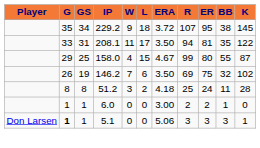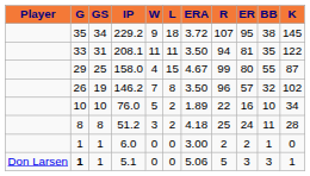 <table class="wikitable sortable">
 <tr>
 <th style="background:#f47937; color:#000080">Player</th>
 <th style="background:#f47937; color:#000080">G</th>
 <th style="background:#f47937; color:#000080">GS</th>
 <th style="background:#f47937; color:#000080">IP</th>
 <th style="background:#f47937; color:#000080">W</th>
 <th style="background:#f47937; color:#000080">L</th>
 <th style="background:#f47937; color:#000080">ERA</th>
 <th style="background:#f47937; color:#000080">R</th>
 <th style="background:#f47937; color:#000080">ER</th>
 <th style="background:#f47937; color:#000080">BB</th>
 <th style="background:#f47937; color:#000080">K</th>
 </tr>
 <tr align="center">
 <td></td>
 <td>35</td>
 <td>34</td>
 <td>229.2</td>
 <td>9</td>
 <td>18</td>
 <td>3.72</td>
 <td>107</td>
 <td>95</td>
 <td>38</td>
 <td>145</td>
 </tr>
 <tr align="center">
 <td></td>
 <td>33</td>
 <td>31</td>
 <td>208.1</td>
 <td>11</td>
-<td>17</td>
+<td>11</td>
 <td>3.50</td>
 <td>94</td>
 <td>81</td>
 <td>35</td>
 <td>122</td>
 </tr>
 <tr align="center">
 <td></td>
 <td>29</td>
 <td>25</td>
 <td>158.0</td>
 <td>4</td>
 <td>15</td>
 <td>4.67</td>
 <td>99</td>
 <td>80</td>
 <td>55</td>
 <td>87</td>
 </tr>
 <tr align="center">
 <td></td>
 <td>26</td>
 <td>19</td>
 <td>146.2</td>
 <td>7</td>
-<td>6</td>
+<td>8</td>
 <td>3.50</td>
-<td>69</td>
-<td>75</td>
+<td>96</td>
+<td>57</td>
 <td>32</td>
 <td>102</td>
+</tr>
+<tr align="center">
+<td></td>
+<td>10</td>
+<td>10</td>
+<td>76.0</td>
+<td>5</td>
+<td>2</td>
+<td>1.89</td>
+<td>22</td>
+<td>16</td>
+<td>10</td>
+<td>34</td>
 </tr>
 <tr align="center">
 <td></td>
 <td>8</td>
 <td>8</td>
 <td>51.2</td>
 <td>3</td>
 <td>2</td>
 <td>4.18</td>
 <td>25</td>
 <td>24</td>
 <td>11</td>
 <td>28</td>
 </tr>
 <tr align="center">
 <td></td>
 <td>1</td>
 <td>1</td>
 <td>6.0</td>
 <td>0</td>
 <td>0</td>
 <td>3.00</td>
 <td>2</td>
 <td>2</td>
 <td>1</td>
 <td>0</td>
 </tr>
 <tr align="center">
 <td><a href='#'>Don Larsen</a></td>
 <td><strong>1</strong></td>
 <td>1</td>
 <td>5.1</td>
 <td>0</td>
 <td>0</td>
 <td>5.06</td>
-<td>3</td>
+<td>5</td>
 <td>3</td>
 <td>3</td>
 <td>1</td>
 </tr>
 </table>
